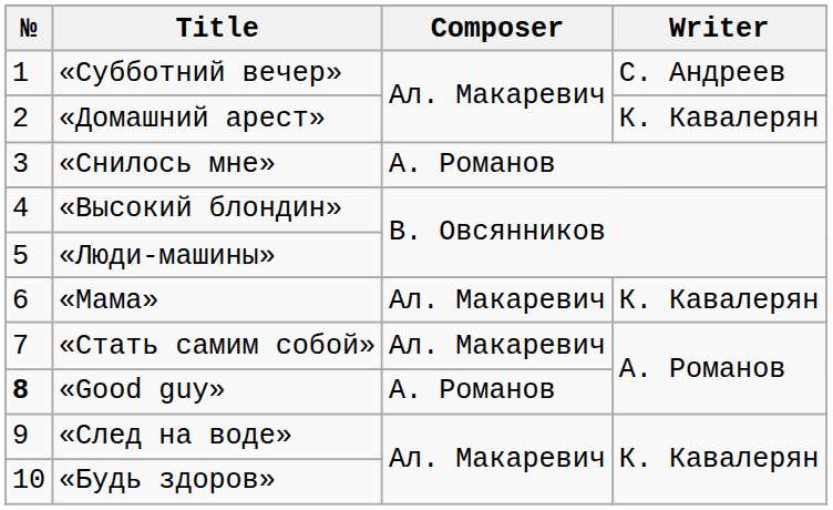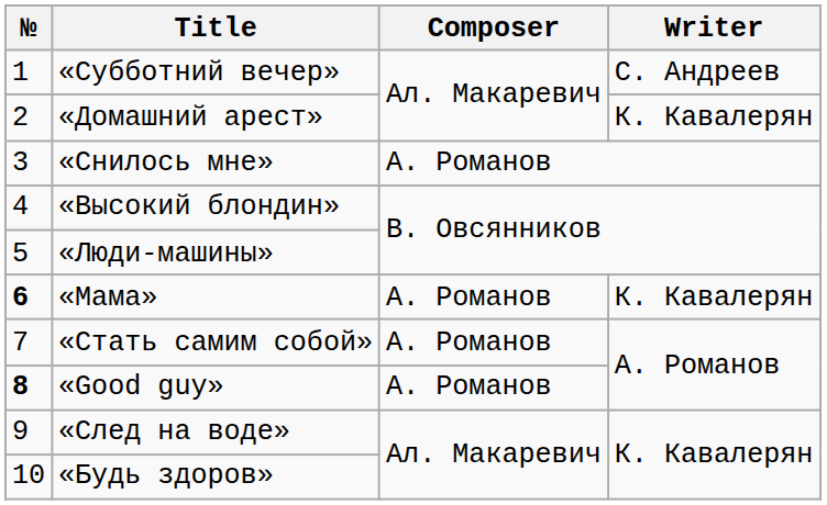 <table class="wikitable">
 <tr>
 <th>№</th>
 <th>Title</th>
 <th>Composer</th>
 <th>Writer</th>
 </tr>
 <tr>
 <td>1</td>
 <td>«Субботний вечер»</td>
 <td rowspan="2">Ал. Макаревич</td>
 <td>С. Андреев</td>
 </tr>
 <tr>
 <td>2</td>
 <td>«Домашний арест»</td>
 <td>К. Кавалерян</td>
 </tr>
 <tr>
 <td>3</td>
 <td>«Снилось мне»</td>
 <td colspan="2">А. Романов</td>
 </tr>
 <tr>
 <td>4</td>
 <td>«Высокий блондин»</td>
 <td colspan=2; rowspan=2>В. Овсянников</td>
 </tr>
 <tr>
 <td>5</td>
 <td>«Люди-машины»</td>
 </tr>
 <tr>
-<td>6</td>
+<td><strong>6</strong></td>
 <td>«Мама»</td>
-<td>Ал. Макаревич</td>
+<td>А. Романов</td>
 <td>К. Кавалерян</td>
 </tr>
 <tr>
 <td>7</td>
 <td>«Стать самим собой»</td>
-<td>Ал. Макаревич</td>
+<td>А. Романов</td>
 <td rowspan="2">А. Романов</td>
 </tr>
 <tr>
 <td><strong>8</strong></td>
 <td>«Good guy»</td>
 <td>А. Романов</td>
 </tr>
 <tr>
 <td>9</td>
 <td>«След на воде»</td>
 <td rowspan="2">Ал. Макаревич</td>
 <td rowspan="2">К. Кавалерян</td>
 </tr>
 <tr>
 <td>10</td>
 <td>«Будь здоров»</td>
 </tr>
 </table>
